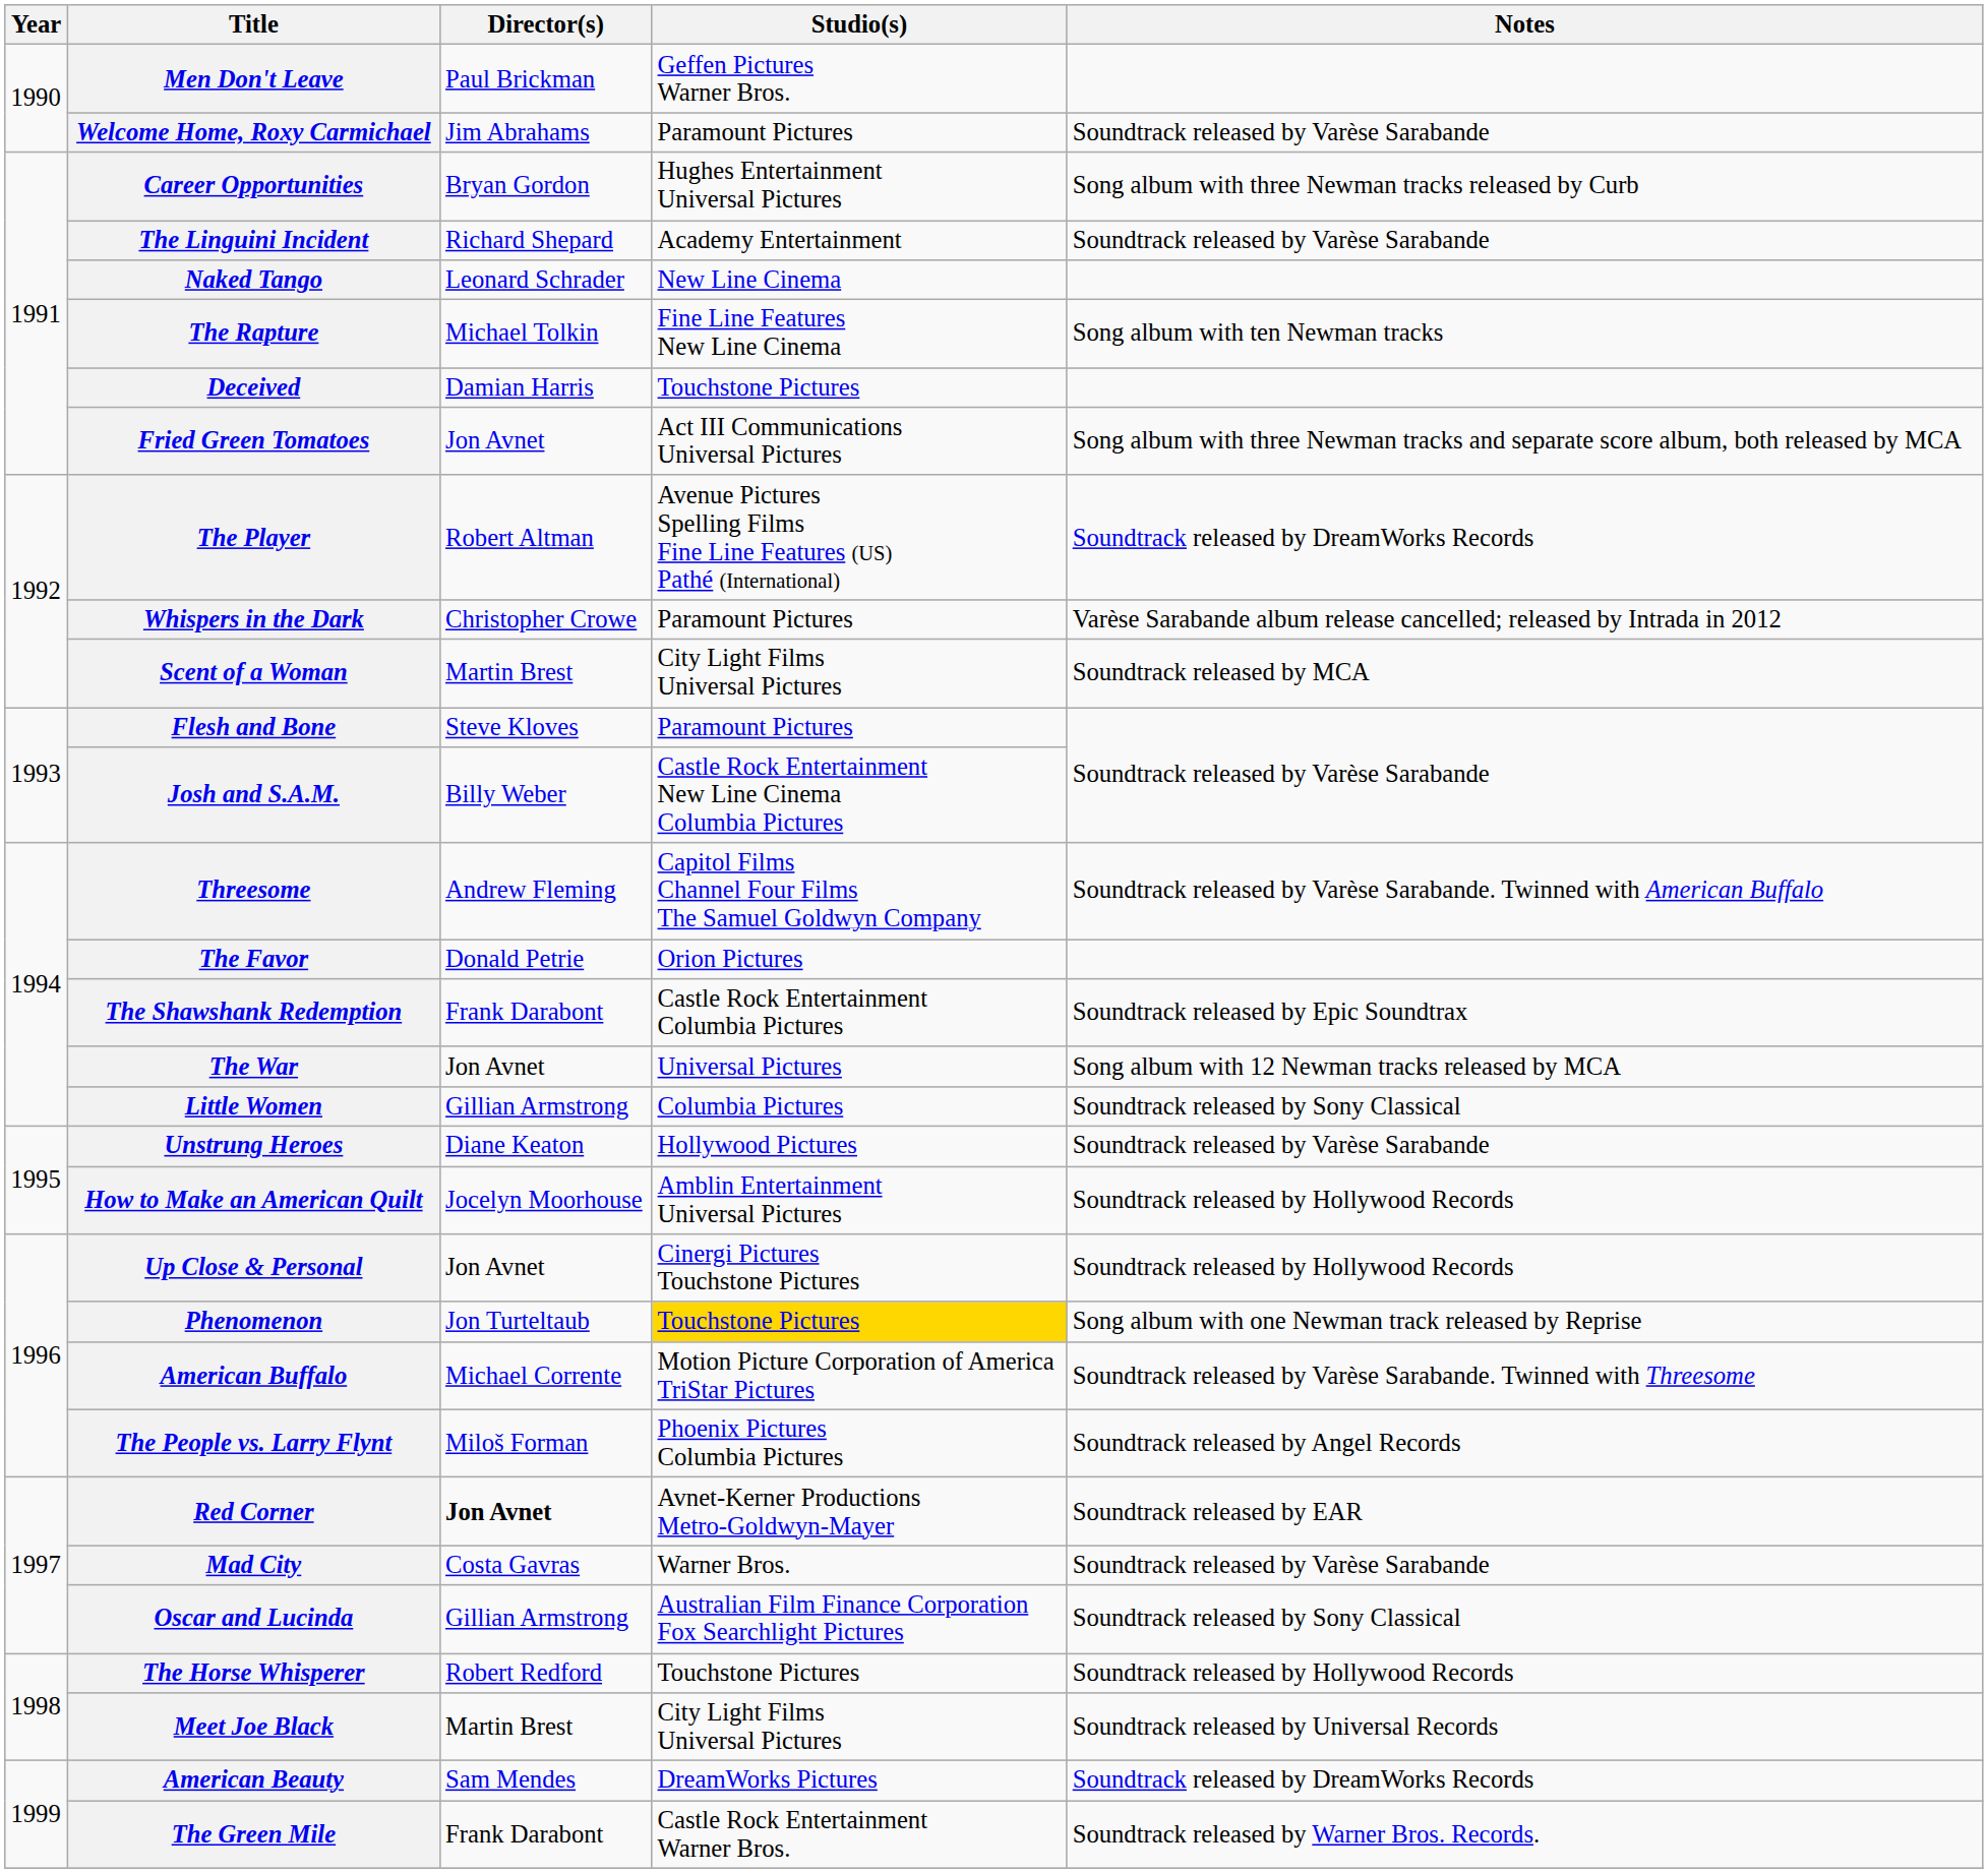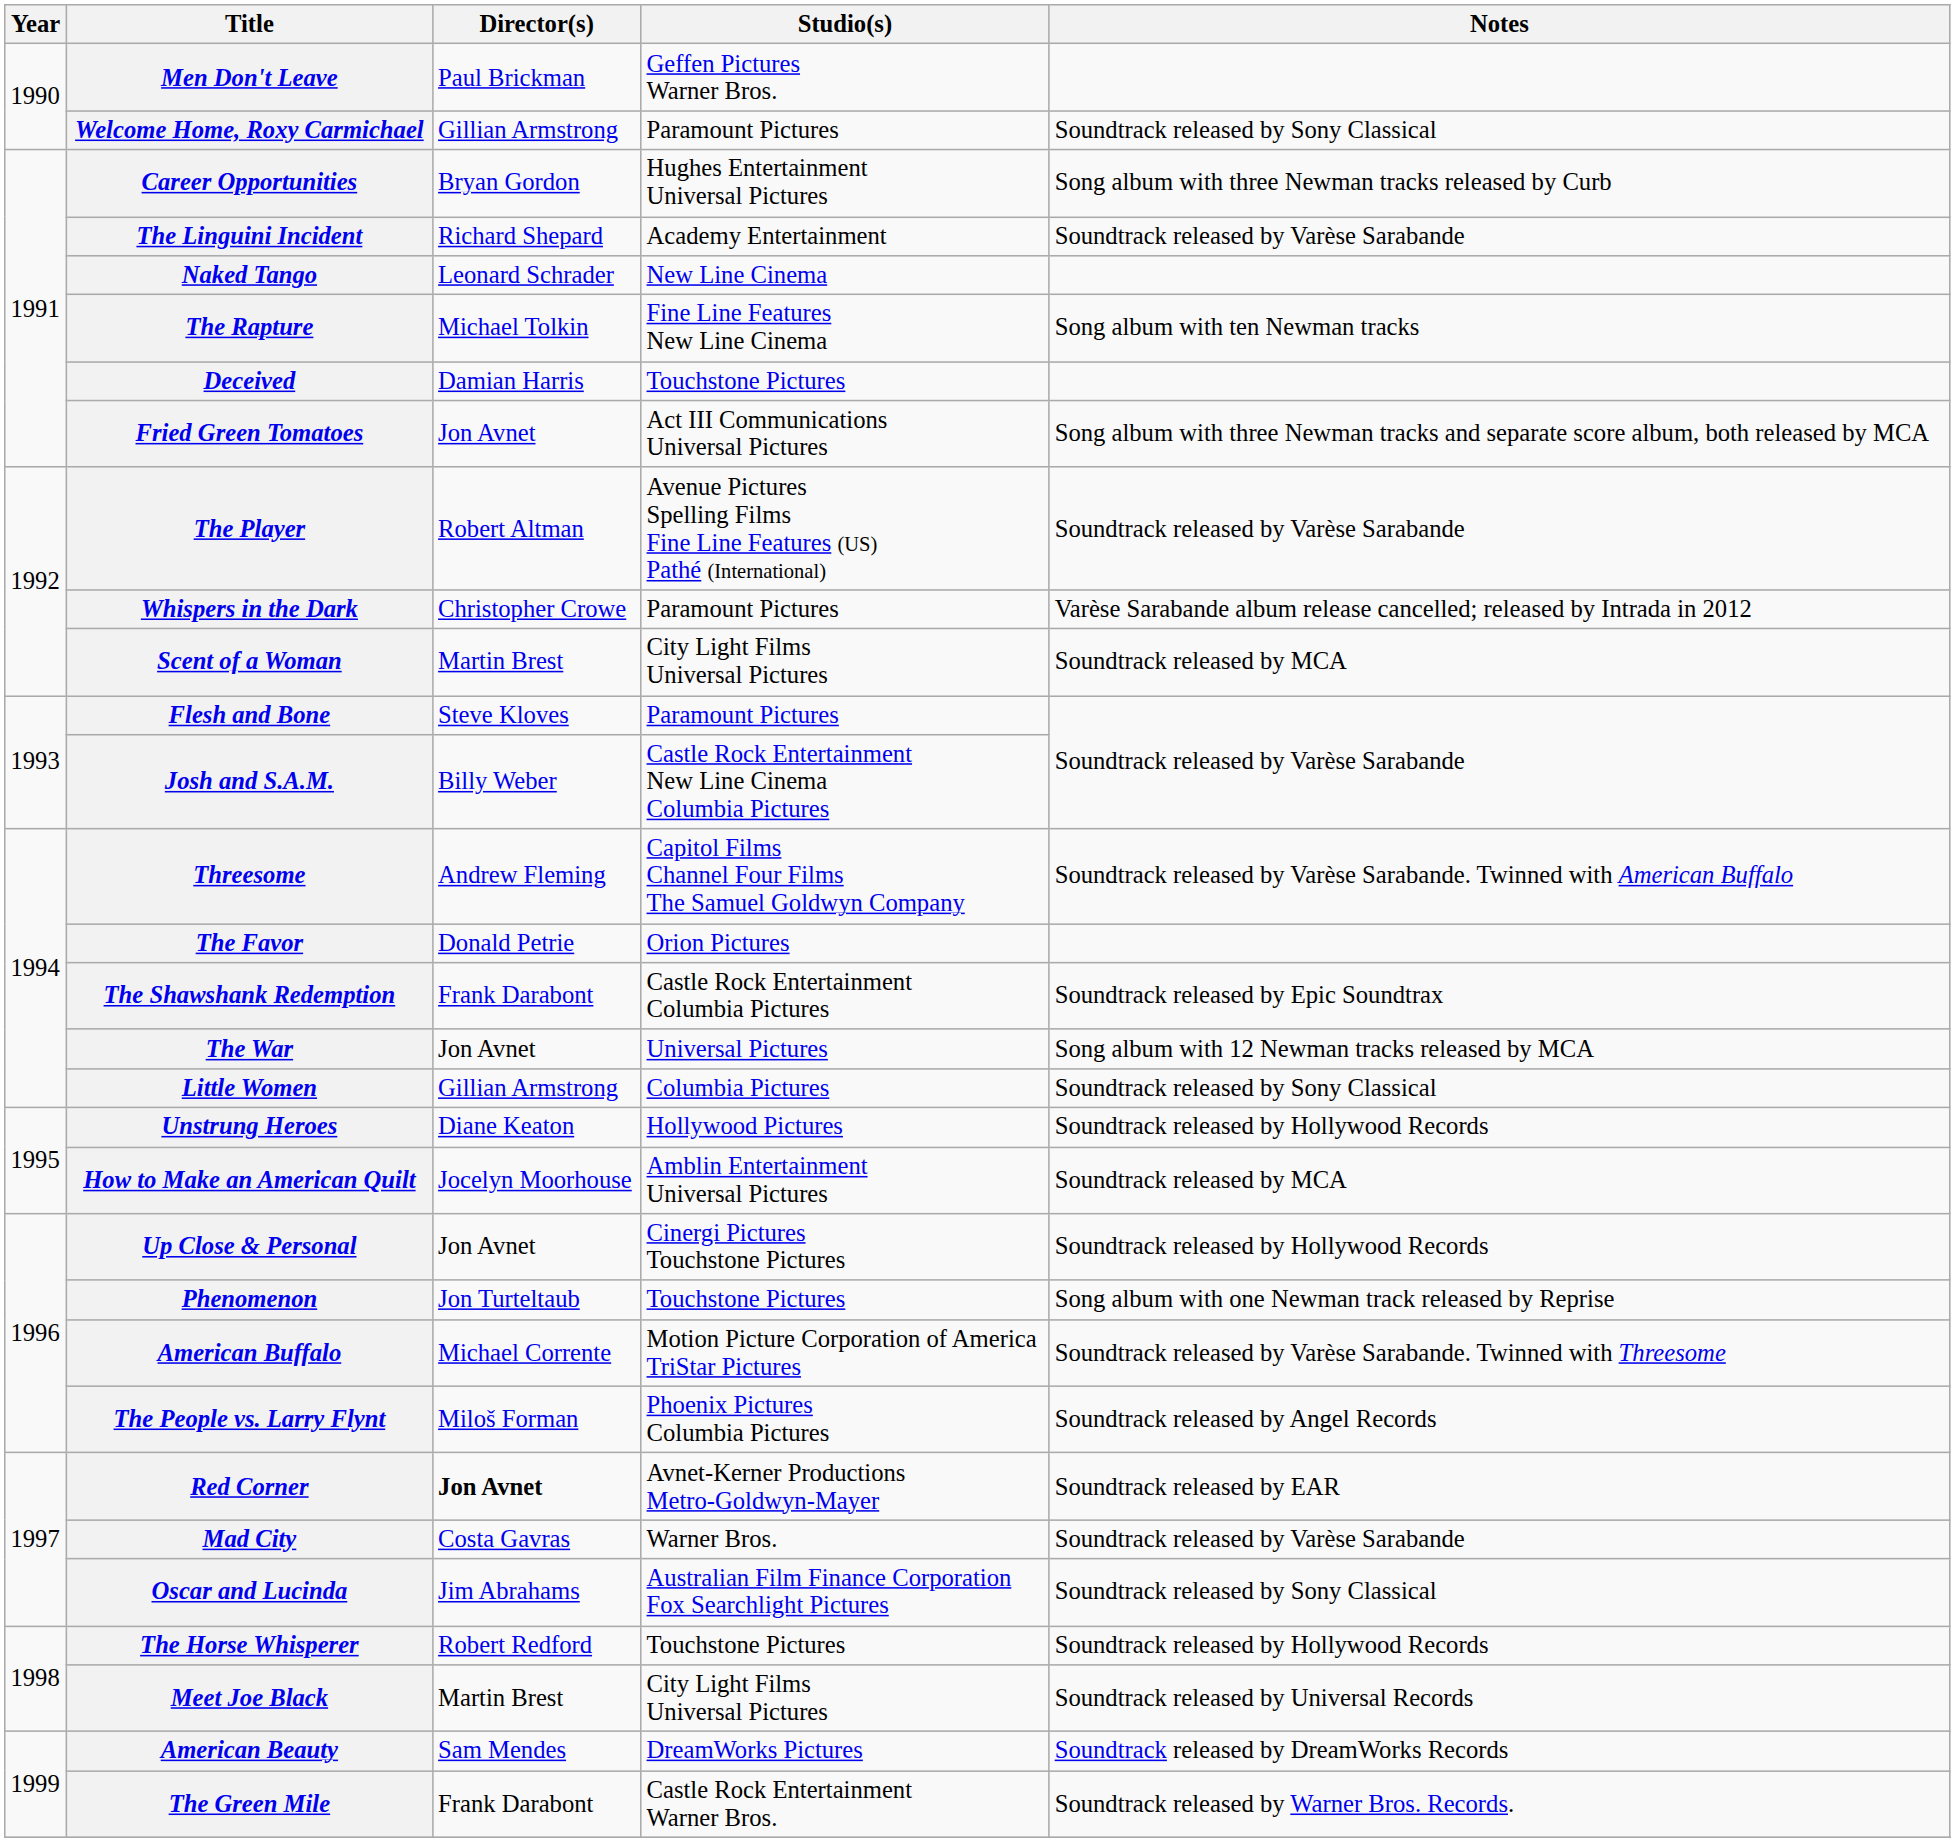 <table class="wikitable sortable" style="width:100%;">
 <tr>
 <th>Year</th>
 <th>Title</th>
 <th>Director(s)</th>
 <th>Studio(s)</th>
 <th>Notes</th>
 </tr>
 <tr>
 <td rowspan="2">1990</td>
 <th><em><a href='#'>Men Don't Leave</a></em></th>
 <td><a href='#'>Paul Brickman</a></td>
 <td><a href='#'>Geffen Pictures</a><br>Warner Bros.</td>
 <td></td>
 </tr>
 <tr>
 <th nowrap><em><a href='#'>Welcome Home, Roxy Carmichael</a></em></th>
-<td><a href='#'>Jim Abrahams</a></td>
+<td><a href='#'>Gillian Armstrong</a></td>
 <td>Paramount Pictures</td>
-<td>Soundtrack released by Varèse Sarabande</td>
+<td>Soundtrack released by Sony Classical</td>
 </tr>
 <tr>
 <td rowspan="6">1991</td>
 <th><em><a href='#'>Career Opportunities</a></em></th>
 <td><a href='#'>Bryan Gordon</a></td>
 <td>Hughes Entertainment<br>Universal Pictures</td>
 <td>Song album with three Newman tracks released by Curb</td>
 </tr>
 <tr>
 <th><em><a href='#'>The Linguini Incident</a></em></th>
 <td><a href='#'>Richard Shepard</a></td>
 <td>Academy Entertainment</td>
 <td>Soundtrack released by Varèse Sarabande</td>
 </tr>
 <tr>
 <th><em><a href='#'>Naked Tango</a></em></th>
 <td><a href='#'>Leonard Schrader</a></td>
 <td><a href='#'>New Line Cinema</a></td>
 <td></td>
 </tr>
 <tr>
 <th><em><a href='#'>The Rapture</a></em></th>
 <td><a href='#'>Michael Tolkin</a></td>
 <td><a href='#'>Fine Line Features</a><br>New Line Cinema</td>
 <td>Song album with ten Newman tracks</td>
 </tr>
 <tr>
 <th><em><a href='#'>Deceived</a></em></th>
 <td><a href='#'>Damian Harris</a></td>
 <td><a href='#'>Touchstone Pictures</a></td>
 <td></td>
 </tr>
 <tr>
 <th><em><a href='#'>Fried Green Tomatoes</a></em></th>
 <td><a href='#'>Jon Avnet</a></td>
 <td>Act III Communications<br>Universal Pictures</td>
 <td>Song album with three Newman tracks and separate score album, both released by MCA</td>
 </tr>
 <tr>
 <td rowspan="3">1992</td>
 <th><em><a href='#'>The Player</a></em></th>
 <td><a href='#'>Robert Altman</a></td>
 <td>Avenue Pictures<br>Spelling Films<br><a href='#'>Fine Line Features</a> <small>(US)</small><br><a href='#'>Pathé</a> <small>(International)</small></td>
-<td><a href='#'>Soundtrack</a> released by DreamWorks Records</td>
+<td>Soundtrack released by Varèse Sarabande</td>
 </tr>
 <tr>
 <th><em><a href='#'>Whispers in the Dark</a></em></th>
 <td><a href='#'>Christopher Crowe</a></td>
 <td>Paramount Pictures</td>
 <td>Varèse Sarabande album release cancelled; released by Intrada in 2012</td>
 </tr>
 <tr>
 <th><em><a href='#'>Scent of a Woman</a></em></th>
 <td><a href='#'>Martin Brest</a></td>
 <td>City Light Films<br>Universal Pictures</td>
 <td>Soundtrack released by MCA</td>
 </tr>
 <tr>
 <td rowspan="2">1993</td>
 <th><em><a href='#'>Flesh and Bone</a></em></th>
 <td><a href='#'>Steve Kloves</a></td>
 <td><a href='#'>Paramount Pictures</a></td>
 <td rowspan=2>Soundtrack released by Varèse Sarabande</td>
 </tr>
 <tr>
 <th><em><a href='#'>Josh and S.A.M.</a></em></th>
 <td><a href='#'>Billy Weber</a></td>
 <td><a href='#'>Castle Rock Entertainment</a><br>New Line Cinema<br><a href='#'>Columbia Pictures</a></td>
 </tr>
 <tr>
 <td rowspan="5">1994</td>
 <th><em><a href='#'>Threesome</a></em></th>
 <td><a href='#'>Andrew Fleming</a></td>
 <td><a href='#'>Capitol Films</a><br><a href='#'>Channel Four Films</a><br><a href='#'>The Samuel Goldwyn Company</a></td>
 <td>Soundtrack released by Varèse Sarabande. Twinned with <em><a href='#'>American Buffalo</a></em></td>
 </tr>
 <tr>
 <th><em><a href='#'>The Favor</a></em></th>
 <td><a href='#'>Donald Petrie</a></td>
 <td><a href='#'>Orion Pictures</a></td>
 <td></td>
 </tr>
 <tr>
 <th><em><a href='#'>The Shawshank Redemption</a></em></th>
 <td><a href='#'>Frank Darabont</a></td>
 <td>Castle Rock Entertainment<br>Columbia Pictures</td>
 <td>Soundtrack released by Epic Soundtrax</td>
 </tr>
 <tr>
 <th><em><a href='#'>The War</a></em></th>
 <td>Jon Avnet</td>
 <td><a href='#'>Universal Pictures</a></td>
 <td>Song album with 12 Newman tracks released by MCA</td>
 </tr>
 <tr>
 <th><em><a href='#'>Little Women</a></em></th>
 <td><a href='#'>Gillian Armstrong</a></td>
 <td><a href='#'>Columbia Pictures</a></td>
 <td>Soundtrack released by Sony Classical</td>
 </tr>
 <tr>
 <td rowspan="2">1995</td>
 <th><em><a href='#'>Unstrung Heroes</a></em></th>
 <td><a href='#'>Diane Keaton</a></td>
 <td><a href='#'>Hollywood Pictures</a></td>
-<td>Soundtrack released by Varèse Sarabande</td>
+<td>Soundtrack released by Hollywood Records</td>
 </tr>
 <tr>
 <th><em><a href='#'>How to Make an American Quilt</a></em></th>
 <td nowrap><a href='#'>Jocelyn Moorhouse</a></td>
 <td><a href='#'>Amblin Entertainment</a><br>Universal Pictures</td>
-<td>Soundtrack released by Hollywood Records</td>
+<td>Soundtrack released by MCA</td>
 </tr>
 <tr>
 <td rowspan="4">1996</td>
 <th><em><a href='#'>Up Close & Personal</a></em></th>
 <td>Jon Avnet</td>
 <td><a href='#'>Cinergi Pictures</a><br>Touchstone Pictures</td>
 <td>Soundtrack released by Hollywood Records</td>
 </tr>
 <tr>
 <th><em><a href='#'>Phenomenon</a></em></th>
 <td><a href='#'>Jon Turteltaub</a></td>
-<td style="background: gold;"><a href='#'>Touchstone Pictures</a></td>
+<td><a href='#'>Touchstone Pictures</a></td>
 <td>Song album with one Newman track released by Reprise</td>
 </tr>
 <tr>
 <th><em><a href='#'>American Buffalo</a></em></th>
 <td><a href='#'>Michael Corrente</a></td>
 <td>Motion Picture Corporation of America<br><a href='#'>TriStar Pictures</a></td>
 <td>Soundtrack released by Varèse Sarabande. Twinned with <em><a href='#'>Threesome</a></em></td>
 </tr>
 <tr>
 <th><em><a href='#'>The People vs. Larry Flynt</a></em></th>
 <td><a href='#'>Miloš Forman</a></td>
 <td><a href='#'>Phoenix Pictures</a><br>Columbia Pictures</td>
 <td>Soundtrack released by Angel Records</td>
 </tr>
 <tr>
 <td rowspan="3">1997</td>
 <th><em><a href='#'>Red Corner</a></em></th>
 <td><strong>Jon Avnet</strong></td>
 <td>Avnet-Kerner Productions<br><a href='#'>Metro-Goldwyn-Mayer</a></td>
 <td>Soundtrack released by EAR</td>
 </tr>
 <tr>
 <th><em><a href='#'>Mad City</a></em></th>
 <td><a href='#'>Costa Gavras</a></td>
 <td>Warner Bros.</td>
 <td>Soundtrack released by Varèse Sarabande</td>
 </tr>
 <tr>
 <th><em><a href='#'>Oscar and Lucinda</a></em></th>
-<td><a href='#'>Gillian Armstrong</a></td>
+<td><a href='#'>Jim Abrahams</a></td>
 <td><a href='#'>Australian Film Finance Corporation</a><br><a href='#'>Fox Searchlight Pictures</a></td>
 <td>Soundtrack released by Sony Classical</td>
 </tr>
 <tr>
 <td rowspan="2">1998</td>
 <th><em><a href='#'>The Horse Whisperer</a></em></th>
 <td><a href='#'>Robert Redford</a></td>
 <td>Touchstone Pictures</td>
 <td>Soundtrack released by Hollywood Records</td>
 </tr>
 <tr>
 <th><em><a href='#'>Meet Joe Black</a></em></th>
 <td>Martin Brest</td>
 <td>City Light Films<br>Universal Pictures</td>
 <td>Soundtrack released by Universal Records</td>
 </tr>
 <tr>
 <td rowspan="2">1999</td>
 <th><em><a href='#'>American Beauty</a></em></th>
 <td><a href='#'>Sam Mendes</a></td>
 <td><a href='#'>DreamWorks Pictures</a></td>
 <td><a href='#'>Soundtrack</a> released by DreamWorks Records</td>
 </tr>
 <tr>
 <th><em><a href='#'>The Green Mile</a></em></th>
 <td>Frank Darabont</td>
 <td>Castle Rock Entertainment<br>Warner Bros.</td>
 <td>Soundtrack released by <a href='#'>Warner Bros. Records</a>.</td>
 </tr>
 <tr>
 </tr>
 </table>
